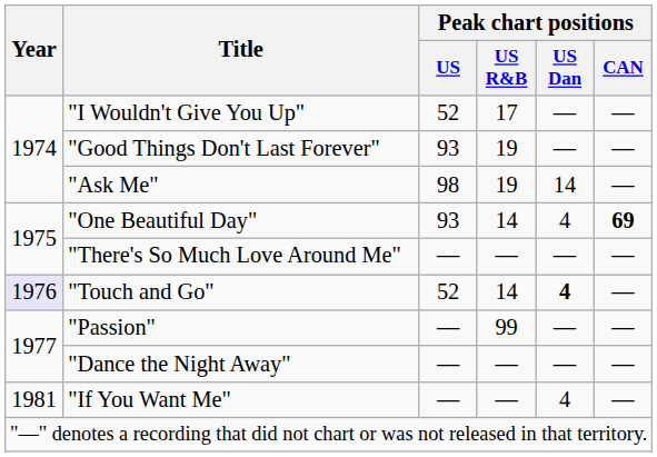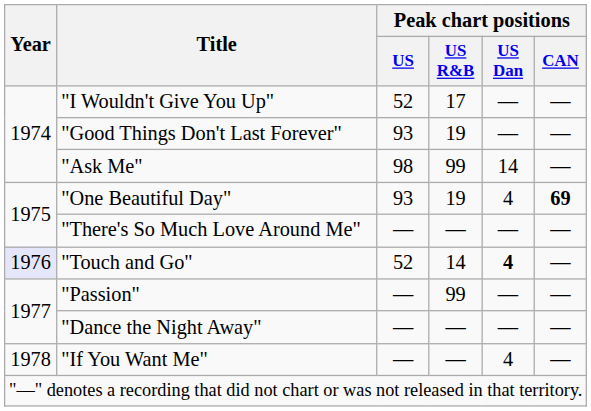 <table class="wikitable" style="text-align:center;">
 <tr>
 <th rowspan="2">Year</th>
 <th rowspan="2">Title</th>
 <th colspan="4">Peak chart positions</th>
 </tr>
 <tr style="font-size:smaller;">
 <th width="35"><a href='#'>US</a><br></th>
 <th width="35"><a href='#'>US<br>R&B</a><br></th>
 <th width="35"><a href='#'>US<br>Dan</a><br></th>
 <th width="35"><a href='#'>CAN</a><br></th>
 </tr>
 <tr>
 <td rowspan="3">1974</td>
 <td align="left">"I Wouldn't Give You Up"</td>
 <td>52</td>
 <td>17</td>
 <td>—</td>
 <td>—</td>
 </tr>
 <tr>
 <td align="left">"Good Things Don't Last Forever"</td>
 <td>93</td>
 <td>19</td>
 <td>—</td>
 <td>—</td>
 </tr>
 <tr>
 <td align="left">"Ask Me"</td>
 <td>98</td>
-<td>19</td>
+<td>99</td>
 <td>14</td>
 <td>—</td>
 </tr>
 <tr>
 <td rowspan="2">1975</td>
 <td align="left">"One Beautiful Day"</td>
 <td>93</td>
-<td>14</td>
+<td>19</td>
 <td>4</td>
 <td><strong>69</strong></td>
 </tr>
 <tr>
 <td align="left">"There's So Much Love Around Me"</td>
 <td>—</td>
 <td>—</td>
 <td>—</td>
 <td>—</td>
 </tr>
 <tr>
 <td rowspan="1" style="background: lavender;">1976</td>
 <td align="left">"Touch and Go"</td>
 <td>52</td>
 <td>14</td>
 <td><strong>4</strong></td>
 <td>—</td>
 </tr>
 <tr>
 <td rowspan="2">1977</td>
 <td align="left">"Passion"</td>
 <td>—</td>
 <td>99</td>
 <td>—</td>
 <td>—</td>
 </tr>
 <tr>
 <td align="left">"Dance the Night Away"</td>
 <td>—</td>
 <td>—</td>
 <td>—</td>
 <td>—</td>
 </tr>
 <tr>
-<td rowspan="1">1981</td>
+<td rowspan="1">1978</td>
 <td align="left">"If You Want Me"</td>
 <td>—</td>
 <td>—</td>
 <td>4</td>
 <td>—</td>
 </tr>
 <tr>
 <td colspan="15" style="font-size:90%">"—" denotes a recording that did not chart or was not released in that territory.</td>
 </tr>
 </table>
